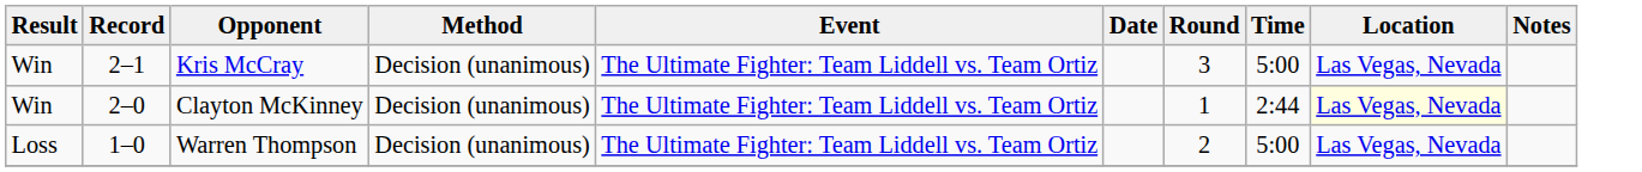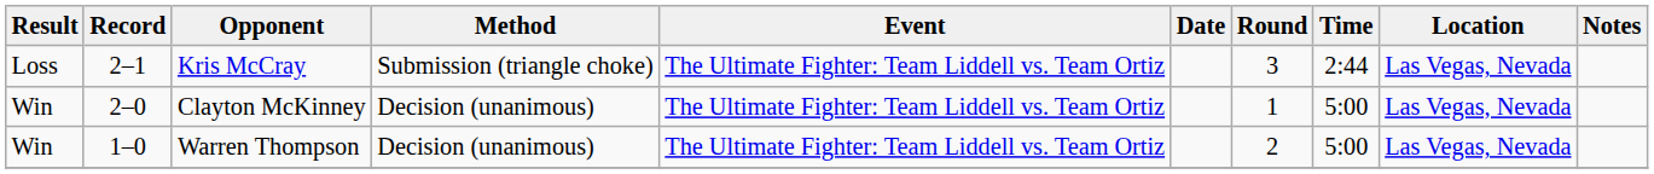 <table class="wikitable sortable" border="1" style="font-size:85%; text-align:left;">
 <tr>
 <td align="center" style="border-style:none none solid solid; background:#f0f0f0;"><strong>Result</strong></td>
 <td align="center" style="border-style:none none solid solid; background:#f0f0f0;"><strong>Record</strong></td>
 <td align="center" style="border-style:none none solid solid; background:#f0f0f0;"><strong>Opponent</strong></td>
 <td align="center" style="border-style:none none solid solid; background:#f0f0f0;"><strong>Method</strong></td>
 <td align="center" style="border-style:none none solid solid; background:#f0f0f0;"><strong>Event</strong></td>
 <td align="center" style="border-style:none none solid solid; background:#f0f0f0;"><strong>Date</strong></td>
 <td align="center" style="border-style:none none solid solid; background:#f0f0f0;"><strong>Round</strong></td>
 <td align="center" style="border-style:none none solid solid; background:#f0f0f0;"><strong>Time</strong></td>
 <td align="center" style="border-style:none none solid solid; background:#f0f0f0;"><strong>Location</strong></td>
 <td align="center" style="border-style:none none solid solid; background:#f0f0f0;"><strong>Notes</strong></td>
 </tr>
 <tr>
-<td>Win</td>
+<td>Loss</td>
 <td align=center>2–1</td>
 <td><a href='#'>Kris McCray</a></td>
-<td>Decision (unanimous)</td>
+<td>Submission (triangle choke)</td>
 <td><a href='#'>The Ultimate Fighter: Team Liddell vs. Team Ortiz</a></td>
 <td></td>
 <td align=center>3</td>
-<td align=center>5:00</td>
+<td align=center>2:44</td>
 <td><a href='#'>Las Vegas, Nevada</a></td>
 <td></td>
 </tr>
 <tr>
 <td>Win</td>
 <td align=center>2–0</td>
 <td>Clayton McKinney</td>
 <td>Decision (unanimous)</td>
 <td><a href='#'>The Ultimate Fighter: Team Liddell vs. Team Ortiz</a></td>
 <td></td>
 <td align=center>1</td>
-<td align=center>2:44</td>
-<td style="background: lightyellow;"><a href='#'>Las Vegas, Nevada</a></td>
+<td align=center>5:00</td>
+<td><a href='#'>Las Vegas, Nevada</a></td>
 <td></td>
 </tr>
 <tr>
-<td>Loss</td>
+<td>Win</td>
 <td align=center>1–0</td>
 <td>Warren Thompson</td>
 <td>Decision (unanimous)</td>
 <td><a href='#'>The Ultimate Fighter: Team Liddell vs. Team Ortiz</a></td>
 <td></td>
 <td align=center>2</td>
 <td align=center>5:00</td>
 <td><a href='#'>Las Vegas, Nevada</a></td>
 <td></td>
 </tr>
 <tr>
 </tr>
 </table>
